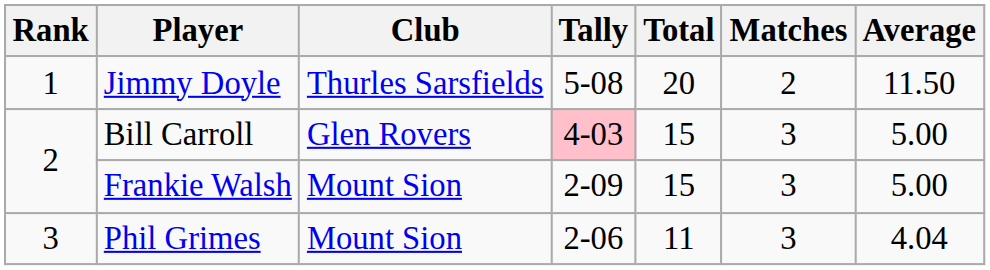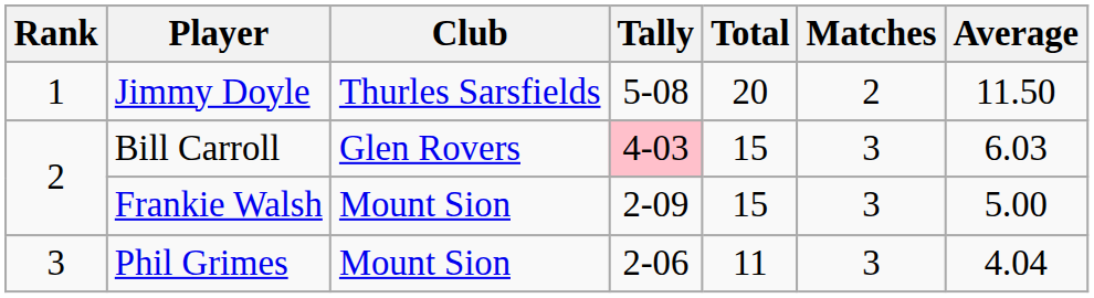 <table class="wikitable">
 <tr>
 <th>Rank</th>
 <th>Player</th>
 <th>Club</th>
 <th>Tally</th>
 <th>Total</th>
 <th>Matches</th>
 <th>Average</th>
 </tr>
 <tr>
 <td rowspan=1 align=center>1</td>
 <td><a href='#'>Jimmy Doyle</a></td>
 <td><a href='#'>Thurles Sarsfields</a></td>
 <td align=center>5-08</td>
 <td align=center>20</td>
 <td align=center>2</td>
 <td align=center>11.50</td>
 </tr>
 <tr>
 <td rowspan=2 align=center>2</td>
 <td>Bill Carroll</td>
 <td><a href='#'>Glen Rovers</a></td>
 <td align=center style="background: pink;">4-03</td>
 <td align=center>15</td>
 <td align=center>3</td>
-<td align=center>5.00</td>
+<td align=center>6.03</td>
 </tr>
 <tr>
 <td><a href='#'>Frankie Walsh</a></td>
 <td><a href='#'>Mount Sion</a></td>
 <td align=center>2-09</td>
 <td align=center>15</td>
 <td align=center>3</td>
 <td align=center>5.00</td>
 </tr>
 <tr>
 <td rowspan=1 align=center>3</td>
 <td><a href='#'>Phil Grimes</a></td>
 <td><a href='#'>Mount Sion</a></td>
 <td align=center>2-06</td>
 <td align=center>11</td>
 <td align=center>3</td>
 <td align=center>4.04</td>
 </tr>
 </table>
